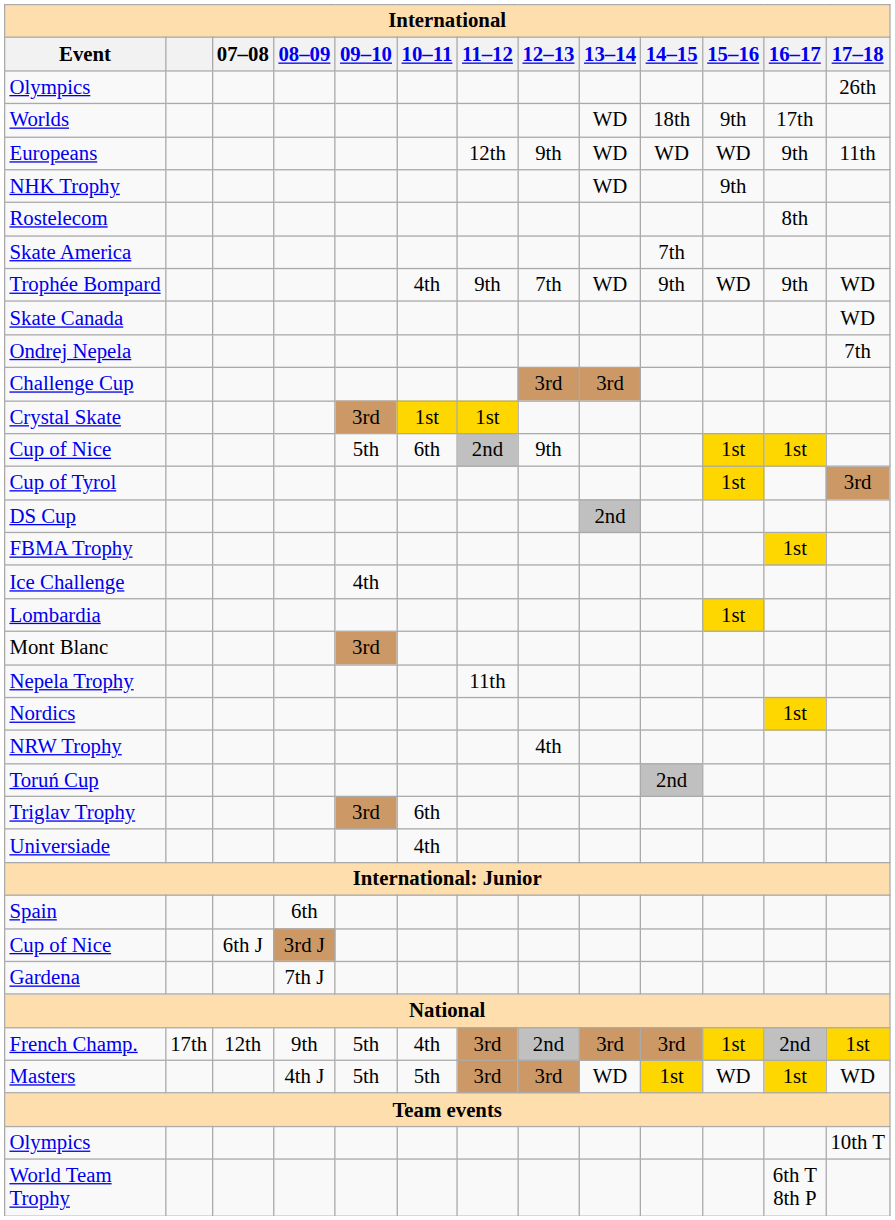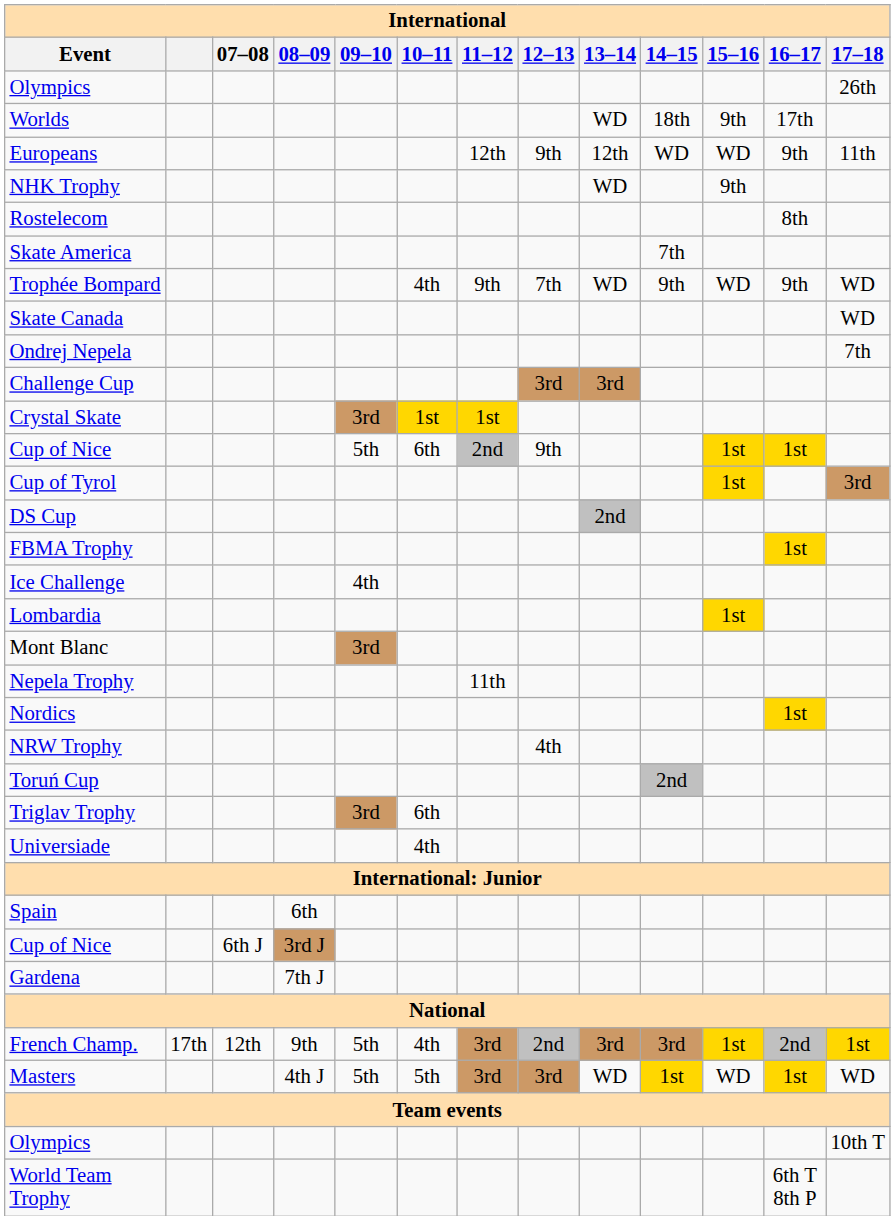 <table class="wikitable" style="text-align:center">
 <tr>
 <th colspan="13" style="background-color: #ffdead; " align="center">International</th>
 </tr>
 <tr>
 <th>Event</th>
 <th></th>
 <th>07–08</th>
 <th><a href='#'>08–09</a></th>
 <th><a href='#'>09–10</a></th>
 <th><a href='#'>10–11</a></th>
 <th><a href='#'>11–12</a></th>
 <th><a href='#'>12–13</a></th>
 <th><a href='#'>13–14</a></th>
 <th><a href='#'>14–15</a></th>
 <th><a href='#'>15–16</a></th>
 <th><a href='#'>16–17</a></th>
 <th><a href='#'>17–18</a></th>
 </tr>
 <tr>
 <td align=left><a href='#'>Olympics</a></td>
 <td></td>
 <td></td>
 <td></td>
 <td></td>
 <td></td>
 <td></td>
 <td></td>
 <td></td>
 <td></td>
 <td></td>
 <td></td>
 <td>26th</td>
 </tr>
 <tr>
 <td align=left><a href='#'>Worlds</a></td>
 <td></td>
 <td></td>
 <td></td>
 <td></td>
 <td></td>
 <td></td>
 <td></td>
 <td>WD</td>
 <td>18th</td>
 <td>9th</td>
 <td>17th</td>
 <td></td>
 </tr>
 <tr>
 <td align=left><a href='#'>Europeans</a></td>
 <td></td>
 <td></td>
 <td></td>
 <td></td>
 <td></td>
 <td>12th</td>
 <td>9th</td>
-<td>WD</td>
+<td>12th</td>
 <td>WD</td>
 <td>WD</td>
 <td>9th</td>
 <td>11th</td>
 </tr>
 <tr>
 <td align=left> <a href='#'>NHK Trophy</a></td>
 <td></td>
 <td></td>
 <td></td>
 <td></td>
 <td></td>
 <td></td>
 <td></td>
 <td>WD</td>
 <td></td>
 <td>9th</td>
 <td></td>
 <td></td>
 </tr>
 <tr>
 <td align=left> <a href='#'>Rostelecom</a></td>
 <td></td>
 <td></td>
 <td></td>
 <td></td>
 <td></td>
 <td></td>
 <td></td>
 <td></td>
 <td></td>
 <td></td>
 <td>8th</td>
 <td></td>
 </tr>
 <tr>
 <td align=left> <a href='#'>Skate America</a></td>
 <td></td>
 <td></td>
 <td></td>
 <td></td>
 <td></td>
 <td></td>
 <td></td>
 <td></td>
 <td>7th</td>
 <td></td>
 <td></td>
 <td></td>
 </tr>
 <tr>
 <td align=left> <a href='#'>Trophée Bompard</a></td>
 <td></td>
 <td></td>
 <td></td>
 <td></td>
 <td>4th</td>
 <td>9th</td>
 <td>7th</td>
 <td>WD</td>
 <td>9th</td>
 <td>WD</td>
 <td>9th</td>
 <td>WD</td>
 </tr>
 <tr>
 <td align=left> <a href='#'>Skate Canada</a></td>
 <td></td>
 <td></td>
 <td></td>
 <td></td>
 <td></td>
 <td></td>
 <td></td>
 <td></td>
 <td></td>
 <td></td>
 <td></td>
 <td>WD</td>
 </tr>
 <tr>
 <td align=left> <a href='#'>Ondrej Nepela</a></td>
 <td></td>
 <td></td>
 <td></td>
 <td></td>
 <td></td>
 <td></td>
 <td></td>
 <td></td>
 <td></td>
 <td></td>
 <td></td>
 <td>7th</td>
 </tr>
 <tr>
 <td align=left><a href='#'>Challenge Cup</a></td>
 <td></td>
 <td></td>
 <td></td>
 <td></td>
 <td></td>
 <td></td>
 <td bgcolor=cc9966>3rd</td>
 <td bgcolor=cc9966>3rd</td>
 <td></td>
 <td></td>
 <td></td>
 <td></td>
 </tr>
 <tr>
 <td align=left><a href='#'>Crystal Skate</a></td>
 <td></td>
 <td></td>
 <td></td>
 <td bgcolor=cc9966>3rd</td>
 <td bgcolor=gold>1st</td>
 <td bgcolor=gold>1st</td>
 <td></td>
 <td></td>
 <td></td>
 <td></td>
 <td></td>
 <td></td>
 </tr>
 <tr>
 <td align=left><a href='#'>Cup of Nice</a></td>
 <td></td>
 <td></td>
 <td></td>
 <td>5th</td>
 <td>6th</td>
 <td bgcolor=silver>2nd</td>
 <td>9th</td>
 <td></td>
 <td></td>
 <td bgcolor=gold>1st</td>
 <td bgcolor=gold>1st</td>
 <td></td>
 </tr>
 <tr>
 <td align=left><a href='#'>Cup of Tyrol</a></td>
 <td></td>
 <td></td>
 <td></td>
 <td></td>
 <td></td>
 <td></td>
 <td></td>
 <td></td>
 <td></td>
 <td bgcolor=gold>1st</td>
 <td></td>
 <td bgcolor=cc9966>3rd</td>
 </tr>
 <tr>
 <td align=left><a href='#'>DS Cup</a></td>
 <td></td>
 <td></td>
 <td></td>
 <td></td>
 <td></td>
 <td></td>
 <td></td>
 <td bgcolor=silver>2nd</td>
 <td></td>
 <td></td>
 <td></td>
 <td></td>
 </tr>
 <tr>
 <td align=left><a href='#'>FBMA Trophy</a></td>
 <td></td>
 <td></td>
 <td></td>
 <td></td>
 <td></td>
 <td></td>
 <td></td>
 <td></td>
 <td></td>
 <td></td>
 <td bgcolor=gold>1st</td>
 <td></td>
 </tr>
 <tr>
 <td align=left><a href='#'>Ice Challenge</a></td>
 <td></td>
 <td></td>
 <td></td>
 <td>4th</td>
 <td></td>
 <td></td>
 <td></td>
 <td></td>
 <td></td>
 <td></td>
 <td></td>
 <td></td>
 </tr>
 <tr>
 <td align=left><a href='#'>Lombardia</a></td>
 <td></td>
 <td></td>
 <td></td>
 <td></td>
 <td></td>
 <td></td>
 <td></td>
 <td></td>
 <td></td>
 <td bgcolor=gold>1st</td>
 <td></td>
 <td></td>
 </tr>
 <tr>
 <td align=left>Mont Blanc</td>
 <td></td>
 <td></td>
 <td></td>
 <td bgcolor=cc9966>3rd</td>
 <td></td>
 <td></td>
 <td></td>
 <td></td>
 <td></td>
 <td></td>
 <td></td>
 <td></td>
 </tr>
 <tr>
 <td align=left><a href='#'>Nepela Trophy</a></td>
 <td></td>
 <td></td>
 <td></td>
 <td></td>
 <td></td>
 <td>11th</td>
 <td></td>
 <td></td>
 <td></td>
 <td></td>
 <td></td>
 <td></td>
 </tr>
 <tr>
 <td align=left><a href='#'>Nordics</a></td>
 <td></td>
 <td></td>
 <td></td>
 <td></td>
 <td></td>
 <td></td>
 <td></td>
 <td></td>
 <td></td>
 <td></td>
 <td bgcolor=gold>1st</td>
 <td></td>
 </tr>
 <tr>
 <td align=left><a href='#'>NRW Trophy</a></td>
 <td></td>
 <td></td>
 <td></td>
 <td></td>
 <td></td>
 <td></td>
 <td>4th</td>
 <td></td>
 <td></td>
 <td></td>
 <td></td>
 <td></td>
 </tr>
 <tr>
 <td align=left><a href='#'>Toruń Cup</a></td>
 <td></td>
 <td></td>
 <td></td>
 <td></td>
 <td></td>
 <td></td>
 <td></td>
 <td></td>
 <td bgcolor=silver>2nd</td>
 <td></td>
 <td></td>
 <td></td>
 </tr>
 <tr>
 <td align=left><a href='#'>Triglav Trophy</a></td>
 <td></td>
 <td></td>
 <td></td>
 <td bgcolor=cc9966>3rd</td>
 <td>6th</td>
 <td></td>
 <td></td>
 <td></td>
 <td></td>
 <td></td>
 <td></td>
 <td></td>
 </tr>
 <tr>
 <td align=left><a href='#'>Universiade</a></td>
 <td></td>
 <td></td>
 <td></td>
 <td></td>
 <td>4th</td>
 <td></td>
 <td></td>
 <td></td>
 <td></td>
 <td></td>
 <td></td>
 <td></td>
 </tr>
 <tr>
 <th colspan="13" style="background-color: #ffdead; " align="center">International: Junior</th>
 </tr>
 <tr>
 <td align=left> <a href='#'>Spain</a></td>
 <td></td>
 <td></td>
 <td>6th</td>
 <td></td>
 <td></td>
 <td></td>
 <td></td>
 <td></td>
 <td></td>
 <td></td>
 <td></td>
 <td></td>
 </tr>
 <tr>
 <td align=left><a href='#'>Cup of Nice</a></td>
 <td></td>
 <td>6th J</td>
 <td bgcolor=cc9966>3rd J</td>
 <td></td>
 <td></td>
 <td></td>
 <td></td>
 <td></td>
 <td></td>
 <td></td>
 <td></td>
 <td></td>
 </tr>
 <tr>
 <td align=left><a href='#'>Gardena</a></td>
 <td></td>
 <td></td>
 <td>7th J</td>
 <td></td>
 <td></td>
 <td></td>
 <td></td>
 <td></td>
 <td></td>
 <td></td>
 <td></td>
 <td></td>
 </tr>
 <tr>
 <th colspan="13" style="background-color: #ffdead; " align="center">National</th>
 </tr>
 <tr>
 <td align=left><a href='#'>French Champ.</a></td>
 <td>17th</td>
 <td>12th</td>
 <td>9th</td>
 <td>5th</td>
 <td>4th</td>
 <td bgcolor=cc9966>3rd</td>
 <td bgcolor=silver>2nd</td>
 <td bgcolor=cc9966>3rd</td>
 <td bgcolor=cc9966>3rd</td>
 <td bgcolor=gold>1st</td>
 <td bgcolor=silver>2nd</td>
 <td bgcolor=gold>1st</td>
 </tr>
 <tr>
 <td align=left><a href='#'>Masters</a></td>
 <td></td>
 <td></td>
 <td>4th J</td>
 <td>5th</td>
 <td>5th</td>
 <td bgcolor=cc9966>3rd</td>
 <td bgcolor=cc9966>3rd</td>
 <td>WD</td>
 <td bgcolor=gold>1st</td>
 <td>WD</td>
 <td bgcolor=gold>1st</td>
 <td>WD</td>
 </tr>
 <tr>
 <th colspan="13" style="background-color: #ffdead; " align="center">Team events</th>
 </tr>
 <tr>
 <td align=left><a href='#'>Olympics</a></td>
 <td></td>
 <td></td>
 <td></td>
 <td></td>
 <td></td>
 <td></td>
 <td></td>
 <td></td>
 <td></td>
 <td></td>
 <td></td>
 <td>10th T</td>
 </tr>
 <tr>
 <td align=left><a href='#'>World Team <br> Trophy</a></td>
 <td></td>
 <td></td>
 <td></td>
 <td></td>
 <td></td>
 <td></td>
 <td></td>
 <td></td>
 <td></td>
 <td></td>
 <td>6th T <br>8th P</td>
 <td></td>
 </tr>
 </table>
